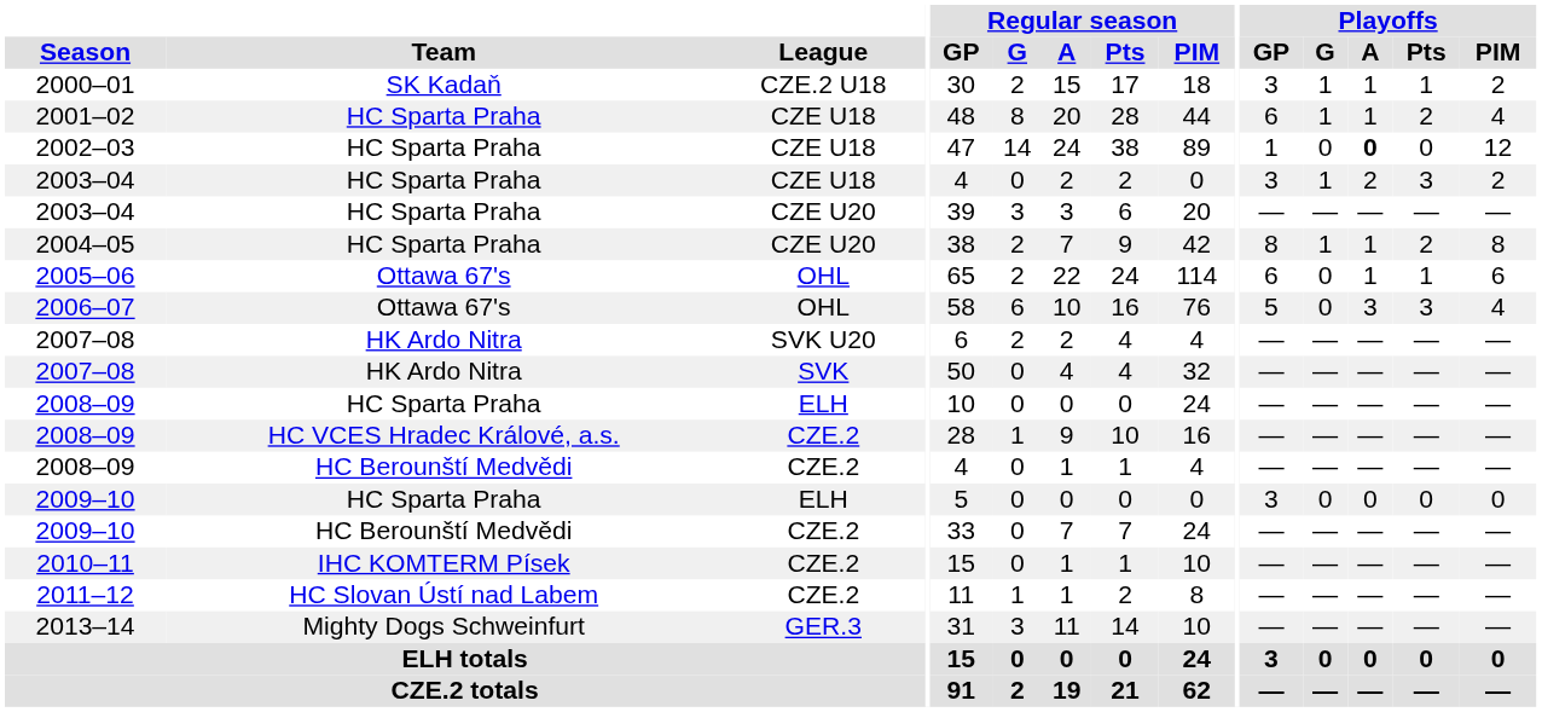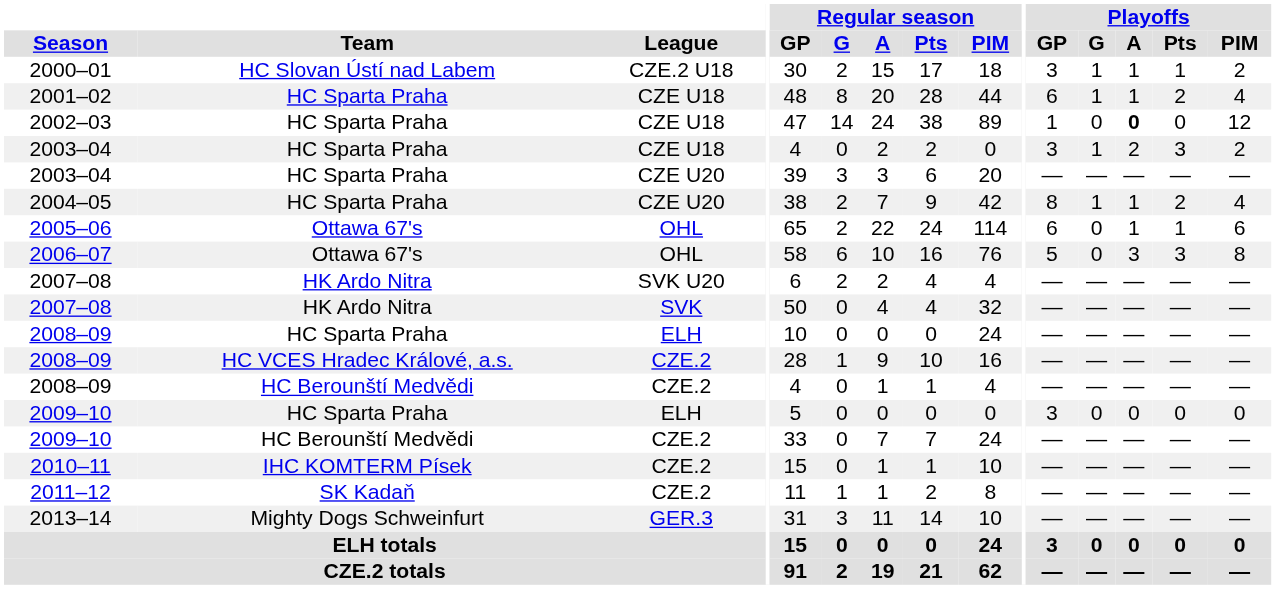 <table border="0" cellpadding="1" cellspacing="0" style="text-align:center; width:60em">
 <tr bgcolor="#e0e0e0">
 <th colspan="3" bgcolor="#ffffff"></th>
 <th rowspan="99" bgcolor="#ffffff"></th>
 <th colspan="5"><a href='#'>Regular season</a></th>
 <th rowspan="99" bgcolor="#ffffff"></th>
 <th colspan="5"><a href='#'>Playoffs</a></th>
 </tr>
 <tr bgcolor="#e0e0e0">
 <th><a href='#'>Season</a></th>
 <th>Team</th>
 <th>League</th>
 <th>GP</th>
 <th><a href='#'>G</a></th>
 <th><a href='#'>A</a></th>
 <th><a href='#'>Pts</a></th>
 <th><a href='#'>PIM</a></th>
 <th>GP</th>
 <th>G</th>
 <th>A</th>
 <th>Pts</th>
 <th>PIM</th>
 </tr>
 <tr>
 <td>2000–01</td>
-<td><a href='#'>SK Kadaň</a></td>
+<td><a href='#'>HC Slovan Ústí nad Labem</a></td>
 <td>CZE.2 U18</td>
 <td>30</td>
 <td>2</td>
 <td>15</td>
 <td>17</td>
 <td>18</td>
 <td>3</td>
 <td>1</td>
 <td>1</td>
 <td>1</td>
 <td>2</td>
 </tr>
 <tr bgcolor="#f0f0f0">
 <td>2001–02</td>
 <td><a href='#'>HC Sparta Praha</a></td>
 <td>CZE U18</td>
 <td>48</td>
 <td>8</td>
 <td>20</td>
 <td>28</td>
 <td>44</td>
 <td>6</td>
 <td>1</td>
 <td>1</td>
 <td>2</td>
 <td>4</td>
 </tr>
 <tr>
 <td>2002–03</td>
 <td>HC Sparta Praha</td>
 <td>CZE U18</td>
 <td>47</td>
 <td>14</td>
 <td>24</td>
 <td>38</td>
 <td>89</td>
 <td>1</td>
 <td>0</td>
 <td><strong>0</strong></td>
 <td>0</td>
 <td>12</td>
 </tr>
 <tr bgcolor="#f0f0f0">
 <td>2003–04</td>
 <td>HC Sparta Praha</td>
 <td>CZE U18</td>
 <td>4</td>
 <td>0</td>
 <td>2</td>
 <td>2</td>
 <td>0</td>
 <td>3</td>
 <td>1</td>
 <td>2</td>
 <td>3</td>
 <td>2</td>
 </tr>
 <tr>
 <td>2003–04</td>
 <td>HC Sparta Praha</td>
 <td>CZE U20</td>
 <td>39</td>
 <td>3</td>
 <td>3</td>
 <td>6</td>
 <td>20</td>
 <td>—</td>
 <td>—</td>
 <td>—</td>
 <td>—</td>
 <td>—</td>
 </tr>
 <tr bgcolor="#f0f0f0">
 <td>2004–05</td>
 <td>HC Sparta Praha</td>
 <td>CZE U20</td>
 <td>38</td>
 <td>2</td>
 <td>7</td>
 <td>9</td>
 <td>42</td>
 <td>8</td>
 <td>1</td>
 <td>1</td>
 <td>2</td>
-<td>8</td>
+<td>4</td>
 </tr>
 <tr>
 <td><a href='#'>2005–06</a></td>
 <td><a href='#'>Ottawa 67's</a></td>
 <td><a href='#'>OHL</a></td>
 <td>65</td>
 <td>2</td>
 <td>22</td>
 <td>24</td>
 <td>114</td>
 <td>6</td>
 <td>0</td>
 <td>1</td>
 <td>1</td>
 <td>6</td>
 </tr>
 <tr bgcolor="#f0f0f0">
 <td><a href='#'>2006–07</a></td>
 <td>Ottawa 67's</td>
 <td>OHL</td>
 <td>58</td>
 <td>6</td>
 <td>10</td>
 <td>16</td>
 <td>76</td>
 <td>5</td>
 <td>0</td>
 <td>3</td>
 <td>3</td>
-<td>4</td>
+<td>8</td>
 </tr>
 <tr>
 <td>2007–08</td>
 <td><a href='#'>HK Ardo Nitra</a></td>
 <td>SVK U20</td>
 <td>6</td>
 <td>2</td>
 <td>2</td>
 <td>4</td>
 <td>4</td>
 <td>—</td>
 <td>—</td>
 <td>—</td>
 <td>—</td>
 <td>—</td>
 </tr>
 <tr bgcolor="#f0f0f0">
 <td><a href='#'>2007–08</a></td>
 <td>HK Ardo Nitra</td>
 <td><a href='#'>SVK</a></td>
 <td>50</td>
 <td>0</td>
 <td>4</td>
 <td>4</td>
 <td>32</td>
 <td>—</td>
 <td>—</td>
 <td>—</td>
 <td>—</td>
 <td>—</td>
 </tr>
 <tr>
 <td><a href='#'>2008–09</a></td>
 <td>HC Sparta Praha</td>
 <td><a href='#'>ELH</a></td>
 <td>10</td>
 <td>0</td>
 <td>0</td>
 <td>0</td>
 <td>24</td>
 <td>—</td>
 <td>—</td>
 <td>—</td>
 <td>—</td>
 <td>—</td>
 </tr>
 <tr bgcolor="#f0f0f0">
 <td><a href='#'>2008–09</a></td>
 <td><a href='#'>HC VCES Hradec Králové, a.s.</a></td>
 <td><a href='#'>CZE.2</a></td>
 <td>28</td>
 <td>1</td>
 <td>9</td>
 <td>10</td>
 <td>16</td>
 <td>—</td>
 <td>—</td>
 <td>—</td>
 <td>—</td>
 <td>—</td>
 </tr>
 <tr>
 <td>2008–09</td>
 <td><a href='#'>HC Berounští Medvědi</a></td>
 <td>CZE.2</td>
 <td>4</td>
 <td>0</td>
 <td>1</td>
 <td>1</td>
 <td>4</td>
 <td>—</td>
 <td>—</td>
 <td>—</td>
 <td>—</td>
 <td>—</td>
 </tr>
 <tr bgcolor="#f0f0f0">
 <td><a href='#'>2009–10</a></td>
 <td>HC Sparta Praha</td>
 <td>ELH</td>
 <td>5</td>
 <td>0</td>
 <td>0</td>
 <td>0</td>
 <td>0</td>
 <td>3</td>
 <td>0</td>
 <td>0</td>
 <td>0</td>
 <td>0</td>
 </tr>
 <tr>
 <td><a href='#'>2009–10</a></td>
 <td>HC Berounští Medvědi</td>
 <td>CZE.2</td>
 <td>33</td>
 <td>0</td>
 <td>7</td>
 <td>7</td>
 <td>24</td>
 <td>—</td>
 <td>—</td>
 <td>—</td>
 <td>—</td>
 <td>—</td>
 </tr>
 <tr bgcolor="#f0f0f0">
 <td><a href='#'>2010–11</a></td>
 <td><a href='#'>IHC KOMTERM Písek</a></td>
 <td>CZE.2</td>
 <td>15</td>
 <td>0</td>
 <td>1</td>
 <td>1</td>
 <td>10</td>
 <td>—</td>
 <td>—</td>
 <td>—</td>
 <td>—</td>
 <td>—</td>
 </tr>
 <tr>
 <td><a href='#'>2011–12</a></td>
-<td><a href='#'>HC Slovan Ústí nad Labem</a></td>
+<td><a href='#'>SK Kadaň</a></td>
 <td>CZE.2</td>
 <td>11</td>
 <td>1</td>
 <td>1</td>
 <td>2</td>
 <td>8</td>
 <td>—</td>
 <td>—</td>
 <td>—</td>
 <td>—</td>
 <td>—</td>
 </tr>
 <tr bgcolor="#f0f0f0">
 <td>2013–14</td>
 <td>Mighty Dogs Schweinfurt</td>
 <td><a href='#'>GER.3</a></td>
 <td>31</td>
 <td>3</td>
 <td>11</td>
 <td>14</td>
 <td>10</td>
 <td>—</td>
 <td>—</td>
 <td>—</td>
 <td>—</td>
 <td>—</td>
 </tr>
 <tr bgcolor="#e0e0e0">
 <th colspan="3">ELH totals</th>
 <th>15</th>
 <th>0</th>
 <th>0</th>
 <th>0</th>
 <th>24</th>
 <th>3</th>
 <th>0</th>
 <th>0</th>
 <th>0</th>
 <th>0</th>
 </tr>
 <tr bgcolor="#e0e0e0">
 <th colspan="3">CZE.2 totals</th>
 <th>91</th>
 <th>2</th>
 <th>19</th>
 <th>21</th>
 <th>62</th>
 <th>—</th>
 <th>—</th>
 <th>—</th>
 <th>—</th>
 <th>—</th>
 </tr>
 </table>
